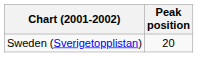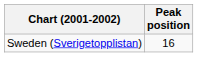 <table class="wikitable">
 <tr>
 <th>Chart (2001-2002)</th>
 <th>Peak<br>position</th>
 </tr>
 <tr>
 <td>Sweden (<a href='#'>Sverigetopplistan</a>)</td>
-<td align="center">20</td>
+<td align="center">16</td>
 </tr>
 </table>
